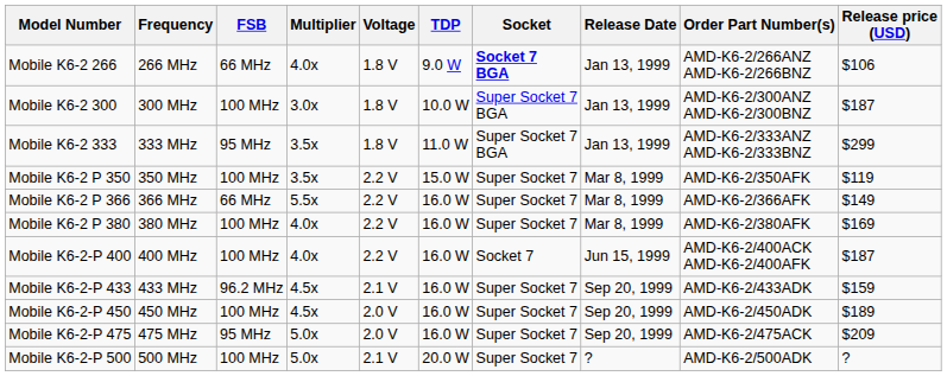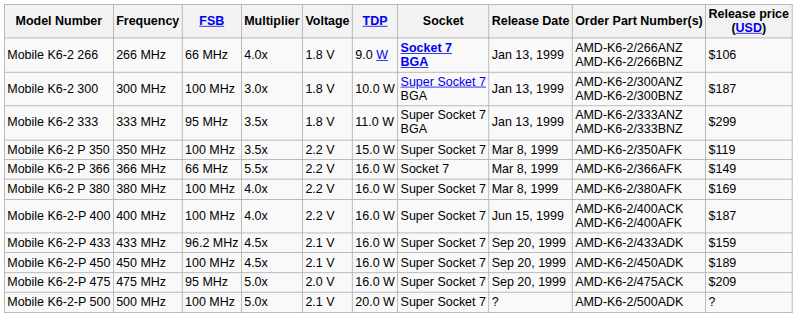 <table class="wikitable">
 <tr>
 <th>Model Number</th>
 <th>Frequency</th>
 <th><a href='#'>FSB</a></th>
 <th>Multiplier</th>
 <th>Voltage</th>
 <th><a href='#'>TDP</a></th>
 <th>Socket</th>
 <th>Release Date</th>
 <th>Order Part Number(s)</th>
 <th>Release price<br>(<a href='#'>USD</a>)</th>
 </tr>
 <tr>
 <td>Mobile K6-2 266</td>
 <td>266 MHz</td>
 <td>66 MHz</td>
 <td>4.0x</td>
 <td>1.8 V</td>
 <td>9.0 <a href='#'>W</a></td>
 <td><strong><a href='#'>Socket 7</a><br><a href='#'>BGA</a></strong></td>
 <td>Jan 13, 1999</td>
 <td>AMD-K6-2/266ANZ<br>AMD-K6-2/266BNZ</td>
 <td>$106</td>
 </tr>
 <tr>
 <td>Mobile K6-2 300</td>
 <td>300 MHz</td>
 <td>100 MHz</td>
 <td>3.0x</td>
 <td>1.8 V</td>
 <td>10.0 W</td>
 <td><a href='#'>Super Socket 7</a><br>BGA</td>
 <td>Jan 13, 1999</td>
 <td>AMD-K6-2/300ANZ<br>AMD-K6-2/300BNZ</td>
 <td>$187</td>
 </tr>
 <tr>
 <td>Mobile K6-2 333</td>
 <td>333 MHz</td>
 <td>95 MHz</td>
 <td>3.5x</td>
 <td>1.8 V</td>
 <td>11.0 W</td>
 <td>Super Socket 7<br>BGA</td>
 <td>Jan 13, 1999</td>
 <td>AMD-K6-2/333ANZ<br>AMD-K6-2/333BNZ</td>
 <td>$299</td>
 </tr>
 <tr>
 <td>Mobile K6-2 P 350</td>
 <td>350 MHz</td>
 <td>100 MHz</td>
 <td>3.5x</td>
 <td>2.2 V</td>
 <td>15.0 W</td>
 <td>Super Socket 7</td>
 <td>Mar 8, 1999</td>
 <td>AMD-K6-2/350AFK</td>
 <td>$119</td>
 </tr>
 <tr>
 <td>Mobile K6-2 P 366</td>
 <td>366 MHz</td>
 <td>66 MHz</td>
 <td>5.5x</td>
 <td>2.2 V</td>
 <td>16.0 W</td>
-<td>Super Socket 7</td>
+<td>Socket 7</td>
 <td>Mar 8, 1999</td>
 <td>AMD-K6-2/366AFK</td>
 <td>$149</td>
 </tr>
 <tr>
 <td>Mobile K6-2 P 380</td>
 <td>380 MHz</td>
 <td>100 MHz</td>
 <td>4.0x</td>
 <td>2.2 V</td>
 <td>16.0 W</td>
 <td>Super Socket 7</td>
 <td>Mar 8, 1999</td>
 <td>AMD-K6-2/380AFK</td>
 <td>$169</td>
 </tr>
 <tr>
 <td>Mobile K6-2-P 400</td>
 <td>400 MHz</td>
 <td>100 MHz</td>
 <td>4.0x</td>
 <td>2.2 V</td>
 <td>16.0 W</td>
-<td>Socket 7</td>
+<td>Super Socket 7</td>
 <td>Jun 15, 1999</td>
 <td>AMD-K6-2/400ACK<br>AMD-K6-2/400AFK</td>
 <td>$187</td>
 </tr>
 <tr>
 <td>Mobile K6-2-P 433</td>
 <td>433 MHz</td>
 <td>96.2 MHz</td>
 <td>4.5x</td>
 <td>2.1 V</td>
 <td>16.0 W</td>
 <td>Super Socket 7</td>
 <td>Sep 20, 1999</td>
 <td>AMD-K6-2/433ADK</td>
 <td>$159</td>
 </tr>
 <tr>
 <td>Mobile K6-2-P 450</td>
 <td>450 MHz</td>
 <td>100 MHz</td>
 <td>4.5x</td>
-<td>2.0 V</td>
+<td>2.1 V</td>
 <td>16.0 W</td>
 <td>Super Socket 7</td>
 <td>Sep 20, 1999</td>
 <td>AMD-K6-2/450ADK</td>
 <td>$189</td>
 </tr>
 <tr>
 <td>Mobile K6-2-P 475</td>
 <td>475 MHz</td>
 <td>95 MHz</td>
 <td>5.0x</td>
 <td>2.0 V</td>
 <td>16.0 W</td>
 <td>Super Socket 7</td>
 <td>Sep 20, 1999</td>
 <td>AMD-K6-2/475ACK</td>
 <td>$209</td>
 </tr>
 <tr>
 <td>Mobile K6-2-P 500</td>
 <td>500 MHz</td>
 <td>100 MHz</td>
 <td>5.0x</td>
 <td>2.1 V</td>
 <td>20.0 W</td>
 <td>Super Socket 7</td>
 <td>?</td>
 <td>AMD-K6-2/500ADK</td>
 <td>?</td>
 </tr>
 </table>
